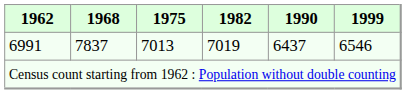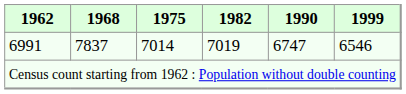 <table align="center" rules="all" cellspacing="0" cellpadding="4" style="border: 1px solid #999; border-right: 2px solid #999; border-bottom:2px solid #999; background: #f3fff3">
 <tr style="background: #ddffdd">
 <th>1962</th>
 <th>1968</th>
 <th>1975</th>
 <th>1982</th>
 <th>1990</th>
 <th>1999</th>
 </tr>
 <tr>
 <td>6991</td>
 <td>7837</td>
-<td>7013</td>
+<td>7014</td>
 <td>7019</td>
-<td>6437</td>
+<td>6747</td>
 <td>6546</td>
 </tr>
 <tr>
 <td colspan=6 align=center><small>Census count starting from 1962 : <a href='#'>Population without double counting</a></small></td>
 </tr>
 </table>
